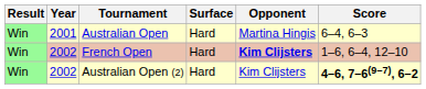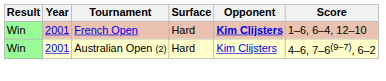 <table class="sortable wikitable">
 <tr>
 <th>Result</th>
 <th>Year</th>
 <th>Tournament</th>
 <th>Surface</th>
 <th>Opponent</th>
 <th class=unsortable>Score</th>
 </tr>
-<tr bgcolor="#FFFFCC">
+<tr bgcolor="#EBC2AF">
 <td bgcolor="98FB98">Win</td>
 <td><a href='#'>2001</a></td>
-<td><a href='#'>Australian Open</a></td>
-<td>Hard</td>
-<td> <a href='#'>Martina Hingis</a></td>
-<td>6–4, 6–3</td>
-</tr>
-<tr bgcolor="#EBC2AF">
-<td bgcolor="98FB98">Win</td>
-<td><a href='#'>2002</a></td>
 <td><a href='#'>French Open</a></td>
 <td>Hard</td>
 <td><strong> <a href='#'>Kim Clijsters</a></strong></td>
 <td>1–6, 6–4, 12–10</td>
 </tr>
 <tr bgcolor="#FFFFCC">
 <td bgcolor="98FB98">Win</td>
-<td><a href='#'>2002</a></td>
+<td><a href='#'>2001</a></td>
 <td>Australian Open <small>(2)</small></td>
 <td>Hard</td>
 <td> <a href='#'>Kim Clijsters</a></td>
-<td><strong>4–6, 7–6<sup>(9–7)</sup>, 6–2</strong></td>
+<td>4–6, 7–6<sup>(9–7)</sup>, 6–2</td>
 </tr>
 </table>
